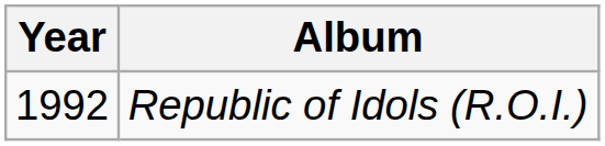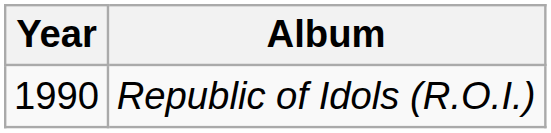 <table class="wikitable">
 <tr>
 <th>Year</th>
 <th>Album</th>
 </tr>
 <tr>
-<td>1992</td>
+<td>1990</td>
 <td><em>Republic of Idols (R.O.I.)</em></td>
 </tr>
 </table>
